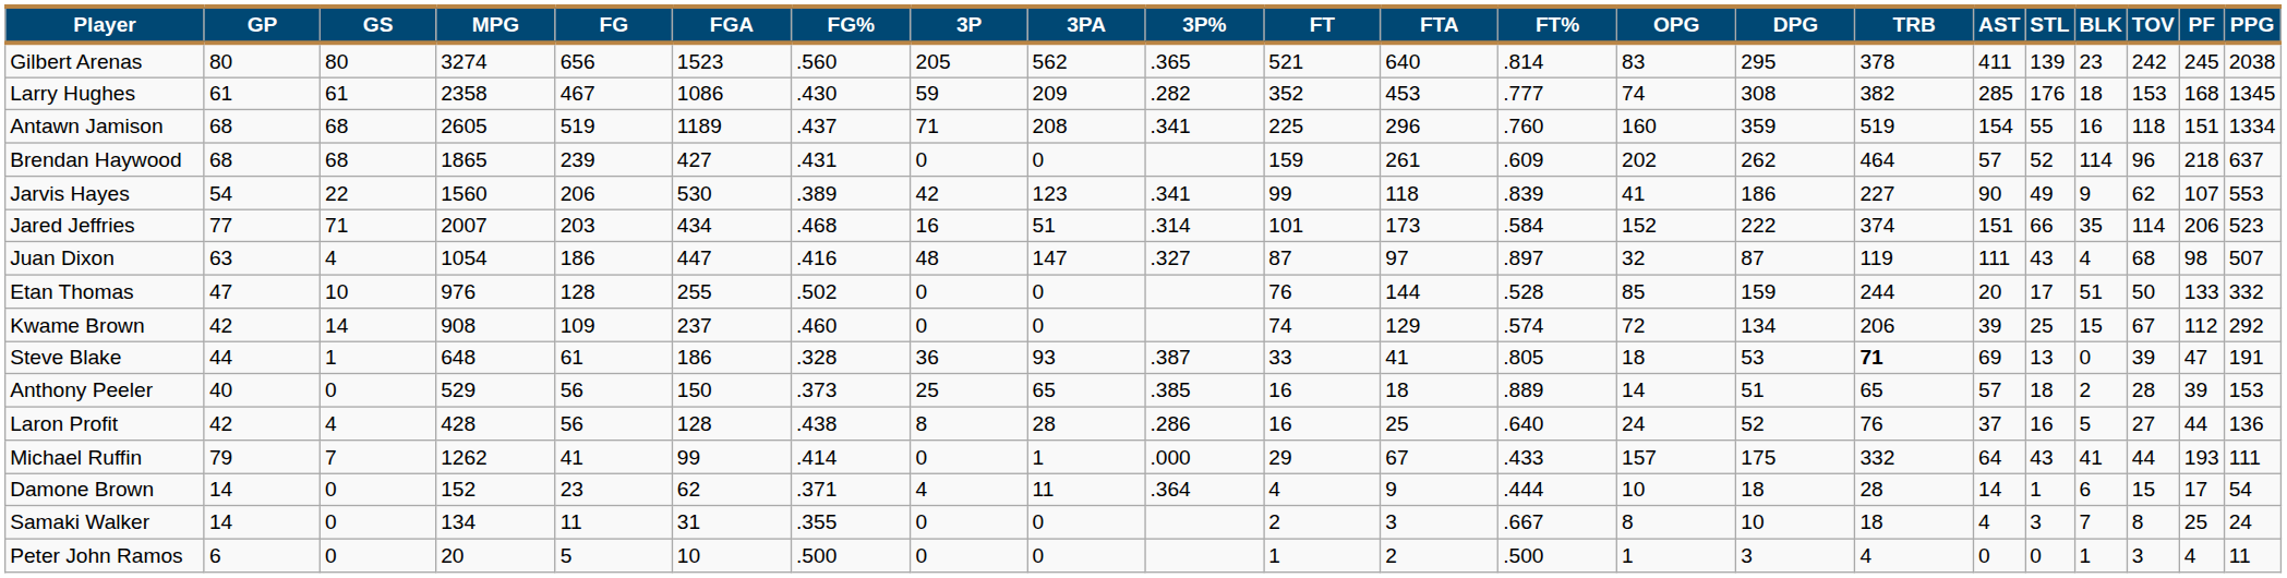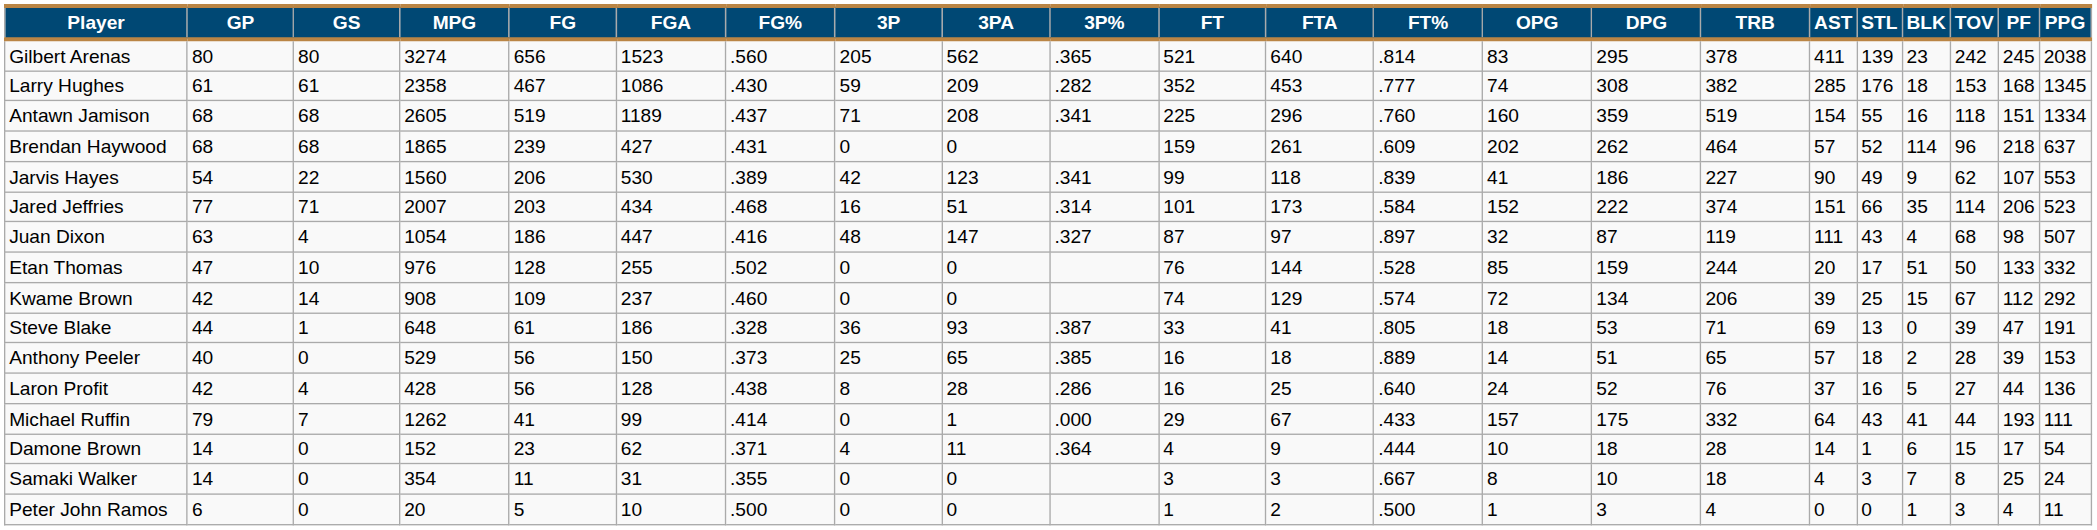 <table class="wikitable sortable" style="font-size: 90%">
 <tr>
 <th style="background: #004874 ; color:#FFFFFF; border-top:#BA8545 3px solid; border-bottom:#BA8545 3px solid;"  width="10%">Player</th>
 <th style="background: #004874 ; color:#FFFFFF; border-top:#BA8545 3px solid; border-bottom:#BA8545 3px solid;" width="6%">GP</th>
 <th style="background: #004874 ; color:#FFFFFF; border-top:#BA8545 3px solid; border-bottom:#BA8545 3px solid;" width="6%">GS</th>
 <th style="background: #004874 ; color:#FFFFFF; border-top:#BA8545 3px solid; border-bottom:#BA8545 3px solid;" width="6%">MPG</th>
 <th style="background: #004874 ; color:#FFFFFF; border-top:#BA8545 3px solid; border-bottom:#BA8545 3px solid;" width="6%">FG</th>
 <th style="background: #004874 ; color:#FFFFFF; border-top:#BA8545 3px solid; border-bottom:#BA8545 3px solid;" width="6%">FGA</th>
 <th style="background: #004874 ; color:#FFFFFF; border-top:#BA8545 3px solid; border-bottom:#BA8545 3px solid;" width="6%">FG%</th>
 <th style="background: #004874 ; color:#FFFFFF; border-top:#BA8545 3px solid; border-bottom:#BA8545 3px solid;" width="6%">3P</th>
 <th style="background: #004874 ; color:#FFFFFF; border-top:#BA8545 3px solid; border-bottom:#BA8545 3px solid;" width="6%">3PA</th>
 <th style="background: #004874 ; color:#FFFFFF; border-top:#BA8545 3px solid; border-bottom:#BA8545 3px solid;" width="6%">3P%</th>
 <th style="background: #004874 ; color:#FFFFFF; border-top:#BA8545 3px solid; border-bottom:#BA8545 3px solid;" width="6%">FT</th>
 <th style="background: #004874 ; color:#FFFFFF; border-top:#BA8545 3px solid; border-bottom:#BA8545 3px solid;" width="6%">FTA</th>
 <th style="background: #004874 ; color:#FFFFFF; border-top:#BA8545 3px solid; border-bottom:#BA8545 3px solid;" width="6%">FT%</th>
 <th style="background: #004874 ; color:#FFFFFF; border-top:#BA8545 3px solid; border-bottom:#BA8545 3px solid;" width="6%">OPG</th>
 <th style="background: #004874 ; color:#FFFFFF; border-top:#BA8545 3px solid; border-bottom:#BA8545 3px solid;" width="6%">DPG</th>
 <th style="background: #004874 ; color:#FFFFFF; border-top:#BA8545 3px solid; border-bottom:#BA8545 3px solid;" width="6%">TRB</th>
 <th style="background: #004874 ; color:#FFFFFF; border-top:#BA8545 3px solid; border-bottom:#BA8545 3px solid;" width="6%">AST</th>
 <th style="background: #004874 ; color:#FFFFFF; border-top:#BA8545 3px solid; border-bottom:#BA8545 3px solid;" width="6%">STL</th>
 <th style="background: #004874 ; color:#FFFFFF; border-top:#BA8545 3px solid; border-bottom:#BA8545 3px solid;" width="6%">BLK</th>
 <th style="background: #004874 ; color:#FFFFFF; border-top:#BA8545 3px solid; border-bottom:#BA8545 3px solid;" width="6%">TOV</th>
 <th style="background: #004874 ; color:#FFFFFF; border-top:#BA8545 3px solid; border-bottom:#BA8545 3px solid;" width="6%">PF</th>
 <th style="background: #004874 ; color:#FFFFFF; border-top:#BA8545 3px solid; border-bottom:#BA8545 3px solid;" width="6%">PPG</th>
 </tr>
 <tr>
 <td>Gilbert Arenas</td>
 <td>80</td>
 <td>80</td>
 <td>3274</td>
 <td>656</td>
 <td>1523</td>
 <td>.560</td>
 <td>205</td>
 <td>562</td>
 <td>.365</td>
 <td>521</td>
 <td>640</td>
 <td>.814</td>
 <td>83</td>
 <td>295</td>
 <td>378</td>
 <td>411</td>
 <td>139</td>
 <td>23</td>
 <td>242</td>
 <td>245</td>
 <td>2038</td>
 </tr>
 <tr>
 <td>Larry Hughes</td>
 <td>61</td>
 <td>61</td>
 <td>2358</td>
 <td>467</td>
 <td>1086</td>
 <td>.430</td>
 <td>59</td>
 <td>209</td>
 <td>.282</td>
 <td>352</td>
 <td>453</td>
 <td>.777</td>
 <td>74</td>
 <td>308</td>
 <td>382</td>
 <td>285</td>
 <td>176</td>
 <td>18</td>
 <td>153</td>
 <td>168</td>
 <td>1345</td>
 </tr>
 <tr>
 <td>Antawn Jamison</td>
 <td>68</td>
 <td>68</td>
 <td>2605</td>
 <td>519</td>
 <td>1189</td>
 <td>.437</td>
 <td>71</td>
 <td>208</td>
 <td>.341</td>
 <td>225</td>
 <td>296</td>
 <td>.760</td>
 <td>160</td>
 <td>359</td>
 <td>519</td>
 <td>154</td>
 <td>55</td>
 <td>16</td>
 <td>118</td>
 <td>151</td>
 <td>1334</td>
 </tr>
 <tr>
 <td>Brendan Haywood</td>
 <td>68</td>
 <td>68</td>
 <td>1865</td>
 <td>239</td>
 <td>427</td>
 <td>.431</td>
 <td>0</td>
 <td>0</td>
 <td></td>
 <td>159</td>
 <td>261</td>
 <td>.609</td>
 <td>202</td>
 <td>262</td>
 <td>464</td>
 <td>57</td>
 <td>52</td>
 <td>114</td>
 <td>96</td>
 <td>218</td>
 <td>637</td>
 </tr>
 <tr>
 <td>Jarvis Hayes</td>
 <td>54</td>
 <td>22</td>
 <td>1560</td>
 <td>206</td>
 <td>530</td>
 <td>.389</td>
 <td>42</td>
 <td>123</td>
 <td>.341</td>
 <td>99</td>
 <td>118</td>
 <td>.839</td>
 <td>41</td>
 <td>186</td>
 <td>227</td>
 <td>90</td>
 <td>49</td>
 <td>9</td>
 <td>62</td>
 <td>107</td>
 <td>553</td>
 </tr>
 <tr>
 <td>Jared Jeffries</td>
 <td>77</td>
 <td>71</td>
 <td>2007</td>
 <td>203</td>
 <td>434</td>
 <td>.468</td>
 <td>16</td>
 <td>51</td>
 <td>.314</td>
 <td>101</td>
 <td>173</td>
 <td>.584</td>
 <td>152</td>
 <td>222</td>
 <td>374</td>
 <td>151</td>
 <td>66</td>
 <td>35</td>
 <td>114</td>
 <td>206</td>
 <td>523</td>
 </tr>
 <tr>
 <td>Juan Dixon</td>
 <td>63</td>
 <td>4</td>
 <td>1054</td>
 <td>186</td>
 <td>447</td>
 <td>.416</td>
 <td>48</td>
 <td>147</td>
 <td>.327</td>
 <td>87</td>
 <td>97</td>
 <td>.897</td>
 <td>32</td>
 <td>87</td>
 <td>119</td>
 <td>111</td>
 <td>43</td>
 <td>4</td>
 <td>68</td>
 <td>98</td>
 <td>507</td>
 </tr>
 <tr>
 <td>Etan Thomas</td>
 <td>47</td>
 <td>10</td>
 <td>976</td>
 <td>128</td>
 <td>255</td>
 <td>.502</td>
 <td>0</td>
 <td>0</td>
 <td></td>
 <td>76</td>
 <td>144</td>
 <td>.528</td>
 <td>85</td>
 <td>159</td>
 <td>244</td>
 <td>20</td>
 <td>17</td>
 <td>51</td>
 <td>50</td>
 <td>133</td>
 <td>332</td>
 </tr>
 <tr>
 <td>Kwame Brown</td>
 <td>42</td>
 <td>14</td>
 <td>908</td>
 <td>109</td>
 <td>237</td>
 <td>.460</td>
 <td>0</td>
 <td>0</td>
 <td></td>
 <td>74</td>
 <td>129</td>
 <td>.574</td>
 <td>72</td>
 <td>134</td>
 <td>206</td>
 <td>39</td>
 <td>25</td>
 <td>15</td>
 <td>67</td>
 <td>112</td>
 <td>292</td>
 </tr>
 <tr>
 <td>Steve Blake</td>
 <td>44</td>
 <td>1</td>
 <td>648</td>
 <td>61</td>
 <td>186</td>
 <td>.328</td>
 <td>36</td>
 <td>93</td>
 <td>.387</td>
 <td>33</td>
 <td>41</td>
 <td>.805</td>
 <td>18</td>
 <td>53</td>
-<td><strong>71</strong></td>
+<td>71</td>
 <td>69</td>
 <td>13</td>
 <td>0</td>
 <td>39</td>
 <td>47</td>
 <td>191</td>
 </tr>
 <tr>
 <td>Anthony Peeler</td>
 <td>40</td>
 <td>0</td>
 <td>529</td>
 <td>56</td>
 <td>150</td>
 <td>.373</td>
 <td>25</td>
 <td>65</td>
 <td>.385</td>
 <td>16</td>
 <td>18</td>
 <td>.889</td>
 <td>14</td>
 <td>51</td>
 <td>65</td>
 <td>57</td>
 <td>18</td>
 <td>2</td>
 <td>28</td>
 <td>39</td>
 <td>153</td>
 </tr>
 <tr>
 <td>Laron Profit</td>
 <td>42</td>
 <td>4</td>
 <td>428</td>
 <td>56</td>
 <td>128</td>
 <td>.438</td>
 <td>8</td>
 <td>28</td>
 <td>.286</td>
 <td>16</td>
 <td>25</td>
 <td>.640</td>
 <td>24</td>
 <td>52</td>
 <td>76</td>
 <td>37</td>
 <td>16</td>
 <td>5</td>
 <td>27</td>
 <td>44</td>
 <td>136</td>
 </tr>
 <tr>
 <td>Michael Ruffin</td>
 <td>79</td>
 <td>7</td>
 <td>1262</td>
 <td>41</td>
 <td>99</td>
 <td>.414</td>
 <td>0</td>
 <td>1</td>
 <td>.000</td>
 <td>29</td>
 <td>67</td>
 <td>.433</td>
 <td>157</td>
 <td>175</td>
 <td>332</td>
 <td>64</td>
 <td>43</td>
 <td>41</td>
 <td>44</td>
 <td>193</td>
 <td>111</td>
 </tr>
 <tr>
 <td>Damone Brown</td>
 <td>14</td>
 <td>0</td>
 <td>152</td>
 <td>23</td>
 <td>62</td>
 <td>.371</td>
 <td>4</td>
 <td>11</td>
 <td>.364</td>
 <td>4</td>
 <td>9</td>
 <td>.444</td>
 <td>10</td>
 <td>18</td>
 <td>28</td>
 <td>14</td>
 <td>1</td>
 <td>6</td>
 <td>15</td>
 <td>17</td>
 <td>54</td>
 </tr>
 <tr>
 <td>Samaki Walker</td>
 <td>14</td>
 <td>0</td>
-<td>134</td>
+<td>354</td>
 <td>11</td>
 <td>31</td>
 <td>.355</td>
 <td>0</td>
 <td>0</td>
 <td></td>
-<td>2</td>
+<td>3</td>
 <td>3</td>
 <td>.667</td>
 <td>8</td>
 <td>10</td>
 <td>18</td>
 <td>4</td>
 <td>3</td>
 <td>7</td>
 <td>8</td>
 <td>25</td>
 <td>24</td>
 </tr>
 <tr>
 <td>Peter John Ramos</td>
 <td>6</td>
 <td>0</td>
 <td>20</td>
 <td>5</td>
 <td>10</td>
 <td>.500</td>
 <td>0</td>
 <td>0</td>
 <td></td>
 <td>1</td>
 <td>2</td>
 <td>.500</td>
 <td>1</td>
 <td>3</td>
 <td>4</td>
 <td>0</td>
 <td>0</td>
 <td>1</td>
 <td>3</td>
 <td>4</td>
 <td>11</td>
 </tr>
 </table>
